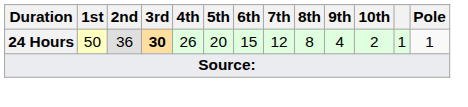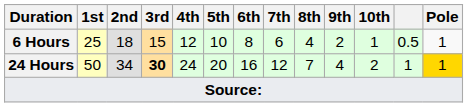 <table class="wikitable" style="font-size:90%; text-align:center;">
 <tr>
 <th>Duration</th>
 <th>1st</th>
 <th>2nd</th>
 <th>3rd</th>
 <th>4th</th>
 <th>5th</th>
 <th>6th</th>
 <th>7th</th>
 <th>8th</th>
 <th>9th</th>
 <th>10th</th>
 <th></th>
 <th>Pole</th>
 </tr>
 <tr>
-<th>24 Hours</th>
-<td style="background:#ffffbf;">50</td>
-<td style="background:#dfdfdf;">36</td>
-<td style="background:#ffdf9f;"><strong>30</strong></td>
-<td style="background:#dfffdf;">26</td>
-<td style="background:#dfffdf;">20</td>
-<td style="background:#dfffdf;">15</td>
+<th>6 Hours</th>
+<td style="background:#ffffbf;">25</td>
+<td style="background:#dfdfdf;">18</td>
+<td style="background:#ffdf9f;">15</td>
 <td style="background:#dfffdf;">12</td>
+<td style="background:#dfffdf;">10</td>
 <td style="background:#dfffdf;">8</td>
+<td style="background:#dfffdf;">6</td>
 <td style="background:#dfffdf;">4</td>
 <td style="background:#dfffdf;">2</td>
 <td style="background:#dfffdf;">1</td>
+<td style="background:#dfffdf;">0.5</td>
 <td>1</td>
+</tr>
+<tr>
+<th>24 Hours</th>
+<td style="background:#ffffbf;">50</td>
+<td style="background:#dfdfdf;">34</td>
+<td style="background:#ffdf9f;"><strong>30</strong></td>
+<td style="background:#dfffdf;">24</td>
+<td style="background:#dfffdf;">20</td>
+<td style="background:#dfffdf;">16</td>
+<td style="background:#dfffdf;">12</td>
+<td style="background:#dfffdf;">7</td>
+<td style="background:#dfffdf;">4</td>
+<td style="background:#dfffdf;">2</td>
+<td style="background:#dfffdf;">1</td>
+<td style="background: gold;">1</td>
 </tr>
 <tr class="sortbottom">
 <td colspan="13" style="background-color:#EAECF0;text-align:center"><strong>Source:</strong></td>
 </tr>
 </table>
